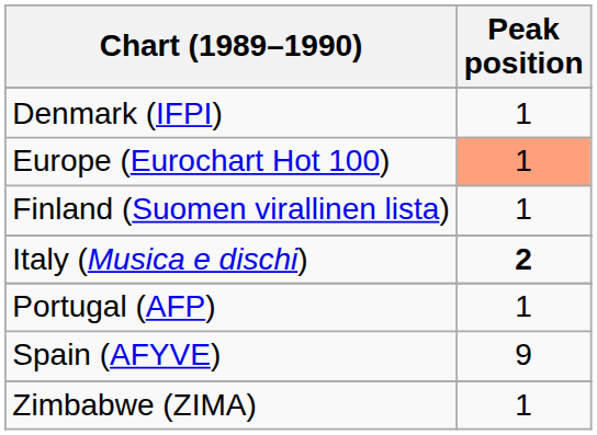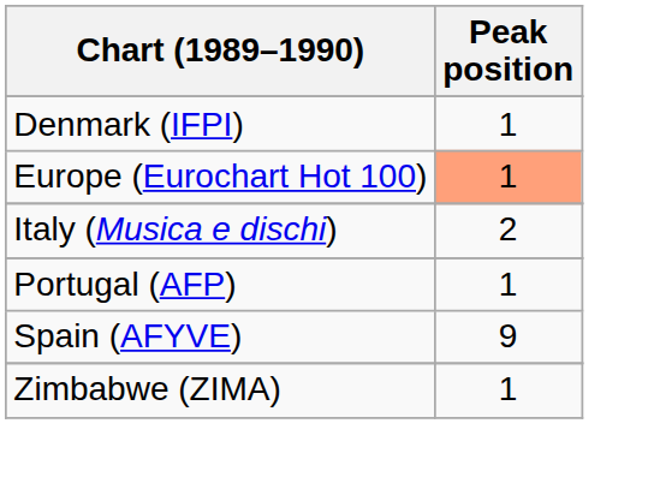 <table class="wikitable sortable">
 <tr>
 <th>Chart (1989–1990)</th>
 <th>Peak<br>position</th>
 </tr>
 <tr>
 </tr>
 <tr>
 </tr>
 <tr>
 </tr>
 <tr>
 </tr>
 <tr>
 </tr>
 <tr>
 <td>Denmark (<a href='#'>IFPI</a>)</td>
 <td align="center">1</td>
 </tr>
 <tr>
 <td>Europe (<a href='#'>Eurochart Hot 100</a>)</td>
 <td align="center" style="background: lightsalmon;">1</td>
 </tr>
 <tr>
-<td>Finland (<a href='#'>Suomen virallinen lista</a>)</td>
-<td align="center">1</td>
-</tr>
-<tr>
 </tr>
 <tr>
 </tr>
 <tr>
 <td>Italy (<em><a href='#'>Musica e dischi</a></em>)</td>
-<td align="center"><strong>2</strong></td>
+<td align="center">2</td>
 </tr>
 <tr>
 </tr>
 <tr>
 </tr>
 <tr>
 </tr>
 <tr>
 </tr>
 <tr>
 <td>Portugal (<a href='#'>AFP</a>)</td>
 <td align="center">1</td>
 </tr>
 <tr>
 <td>Spain (<a href='#'>AFYVE</a>)</td>
 <td align="center">9</td>
 </tr>
 <tr>
 </tr>
 <tr>
 </tr>
 <tr>
 </tr>
 <tr>
 </tr>
 <tr>
 </tr>
 <tr>
 </tr>
 <tr>
 </tr>
 <tr>
 <td>Zimbabwe (ZIMA)</td>
 <td align="center">1</td>
 </tr>
 </table>
